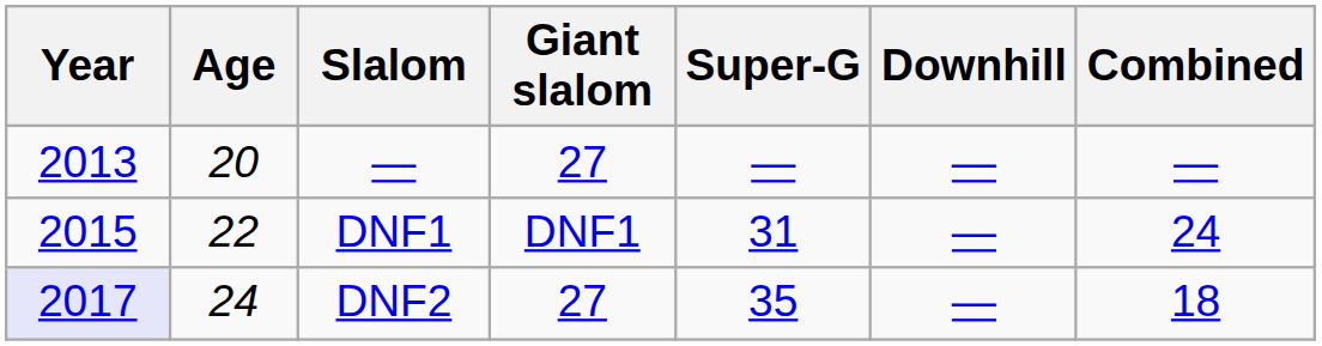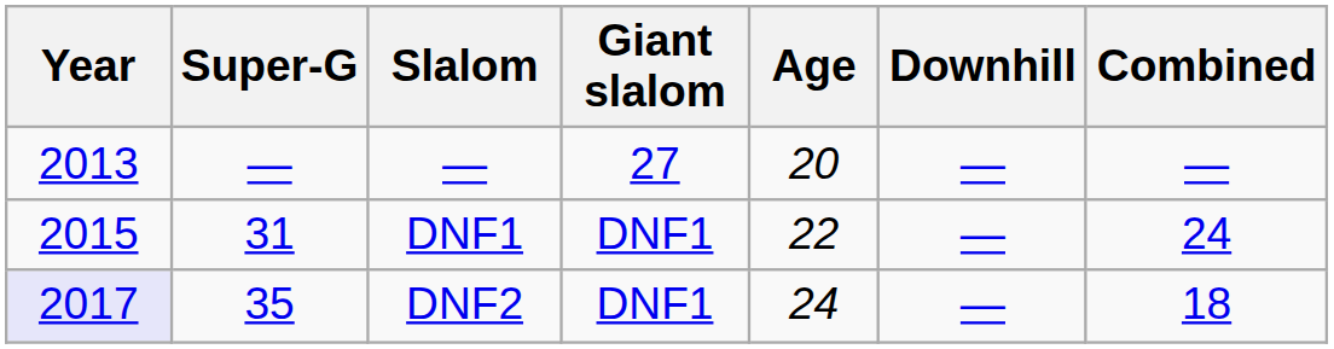 <table class=wikitable style="text-align:center">
 <tr>
 <th>  Year  </th>
-<th> Age </th>
+<th>Super-G</th>
 <th> Slalom </th>
 <th>Giant<br> slalom </th>
-<th>Super-G</th>
+<th> Age </th>
 <th>Downhill</th>
 <th>Combined</th>
 </tr>
 <tr>
 <td><a href='#'>2013</a></td>
-<td><em>20</em></td>
+<td><a href='#'>—</a></td>
 <td><a href='#'>—</a></td>
 <td><a href='#'>27</a></td>
-<td><a href='#'>—</a></td>
+<td><em>20</em></td>
 <td><a href='#'>—</a></td>
 <td><a href='#'>—</a></td>
 </tr>
 <tr>
 <td><a href='#'>2015</a></td>
-<td><em>22</em></td>
+<td><a href='#'>31</a></td>
 <td><a href='#'>DNF1</a></td>
 <td><a href='#'>DNF1</a></td>
-<td><a href='#'>31</a></td>
+<td><em>22</em></td>
 <td><a href='#'>—</a></td>
 <td><a href='#'>24</a></td>
 </tr>
 <tr>
 <td style="background: lavender;"><a href='#'>2017</a></td>
+<td><a href='#'>35</a></td>
+<td><a href='#'>DNF2</a></td>
+<td><a href='#'>DNF1</a></td>
 <td><em>24</em></td>
-<td><a href='#'>DNF2</a></td>
-<td><a href='#'>27</a></td>
-<td><a href='#'>35</a></td>
 <td><a href='#'>—</a></td>
 <td><a href='#'>18</a></td>
 </tr>
 </table>
